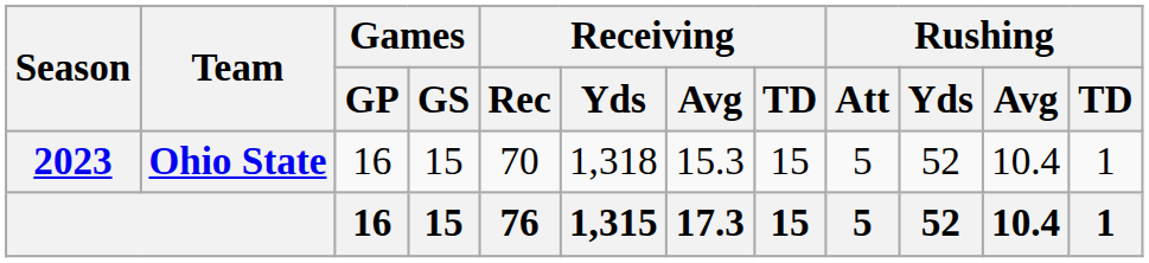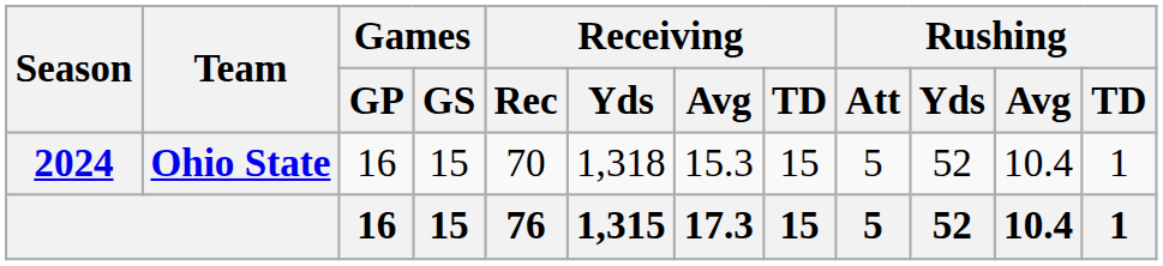 <table class="wikitable" style="text-align:center;">
 <tr>
 <th rowspan="2">Season</th>
 <th rowspan="2">Team</th>
 <th colspan="2">Games</th>
 <th colspan="4 ">Receiving</th>
 <th colspan="4">Rushing</th>
 </tr>
 <tr>
 <th>GP</th>
 <th>GS</th>
 <th>Rec</th>
 <th>Yds</th>
 <th>Avg</th>
 <th>TD</th>
 <th>Att</th>
 <th>Yds</th>
 <th>Avg</th>
 <th>TD</th>
 </tr>
 <tr>
-<th><a href='#'>2023</a></th>
+<th><a href='#'>2024</a></th>
 <th><a href='#'>Ohio State</a></th>
 <td>16</td>
 <td>15</td>
 <td>70</td>
 <td>1,318</td>
 <td>15.3</td>
 <td>15</td>
 <td>5</td>
 <td>52</td>
 <td>10.4</td>
 <td>1</td>
 </tr>
 <tr>
 <th colspan="2"></th>
 <th>16</th>
 <th>15</th>
 <th>76</th>
 <th>1,315</th>
 <th>17.3</th>
 <th>15</th>
 <th>5</th>
 <th>52</th>
 <th>10.4</th>
 <th>1</th>
 </tr>
 </table>
